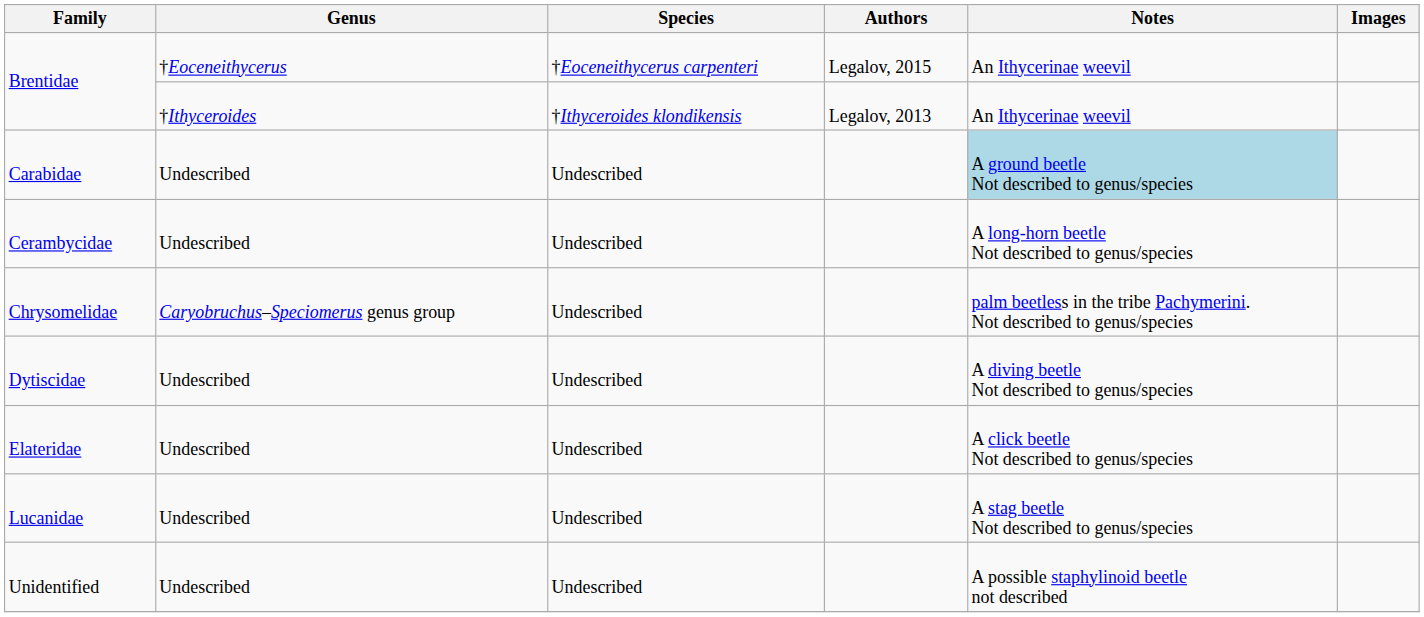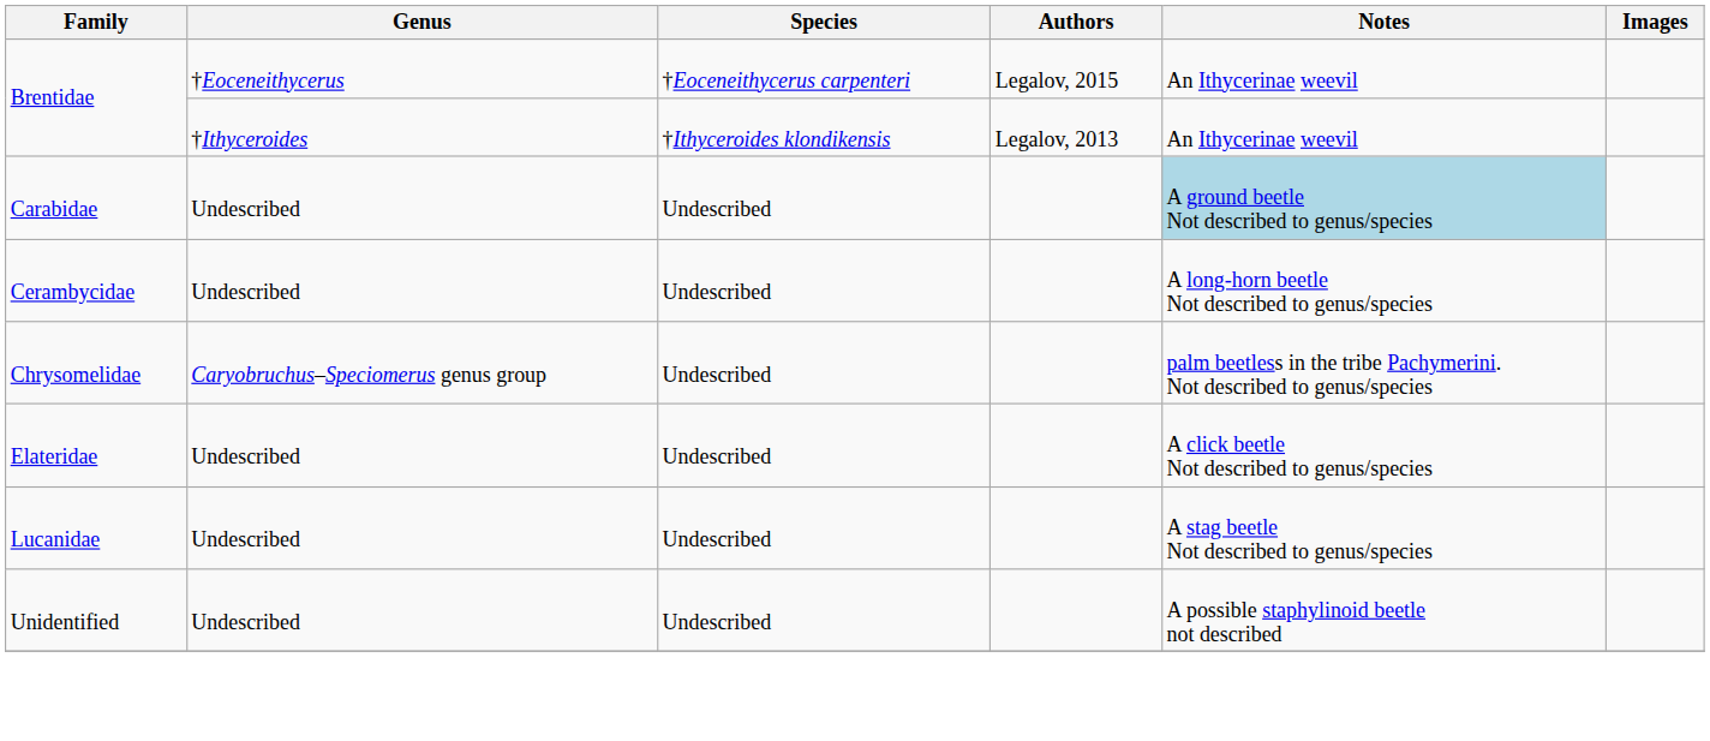 <table class="wikitable sortable"  style="margin:auto; width:100%;">
 <tr>
 <th>Family</th>
 <th>Genus</th>
 <th>Species</th>
 <th>Authors</th>
 <th>Notes</th>
 <th>Images</th>
 </tr>
 <tr>
 <td rowspan=2><a href='#'>Brentidae</a></td>
 <td><br>†<em><a href='#'>Eoceneithycerus</a></em></td>
 <td><br>†<em><a href='#'>Eoceneithycerus carpenteri</a></em></td>
 <td><br>Legalov, 2015</td>
 <td><br>An <a href='#'>Ithycerinae</a> <a href='#'>weevil</a></td>
 <td><br></td>
 </tr>
 <tr>
 <td><br>†<em><a href='#'>Ithyceroides</a></em></td>
 <td><br>†<em><a href='#'>Ithyceroides klondikensis</a></em></td>
 <td><br>Legalov, 2013</td>
 <td><br>An <a href='#'>Ithycerinae</a> <a href='#'>weevil</a></td>
 <td></td>
 </tr>
 <tr>
 <td><br><a href='#'>Carabidae</a></td>
 <td><br>Undescribed</td>
 <td><br>Undescribed</td>
 <td></td>
 <td style="background: lightblue;"><br>A <a href='#'>ground beetle</a><br>Not described to genus/species</td>
 <td><br></td>
 </tr>
 <tr>
 <td><br><a href='#'>Cerambycidae</a></td>
 <td><br>Undescribed</td>
 <td><br>Undescribed</td>
 <td></td>
 <td><br>A <a href='#'>long-horn beetle</a><br>Not described to genus/species</td>
 <td></td>
 </tr>
 <tr>
 <td><br><a href='#'>Chrysomelidae</a></td>
 <td><br><em><a href='#'>Caryobruchus</a></em>–<em><a href='#'>Speciomerus</a></em> genus group</td>
 <td><br>Undescribed</td>
 <td></td>
 <td><br><a href='#'>palm beetles</a>s in the tribe <a href='#'>Pachymerini</a>.<br> Not described to genus/species</td>
 <td></td>
 </tr>
 <tr>
-<td><br><a href='#'>Dytiscidae</a></td>
-<td><br>Undescribed</td>
-<td><br>Undescribed</td>
-<td></td>
-<td><br>A <a href='#'>diving beetle</a><br>Not described to genus/species</td>
-<td></td>
-</tr>
-<tr>
 <td><br><a href='#'>Elateridae</a></td>
 <td><br>Undescribed</td>
 <td><br>Undescribed</td>
 <td></td>
 <td><br>A <a href='#'>click beetle</a><br>Not described to genus/species</td>
 <td></td>
 </tr>
 <tr>
 <td><br><a href='#'>Lucanidae</a></td>
 <td><br>Undescribed</td>
 <td><br>Undescribed</td>
 <td></td>
 <td><br>A <a href='#'>stag beetle</a><br>Not described to genus/species</td>
 <td></td>
 </tr>
 <tr>
 <td><br>Unidentified</td>
 <td><br>Undescribed</td>
 <td><br>Undescribed</td>
 <td></td>
 <td><br>A possible <a href='#'>staphylinoid beetle</a><br> not described</td>
 <td></td>
 </tr>
 <tr>
 </tr>
 </table>
